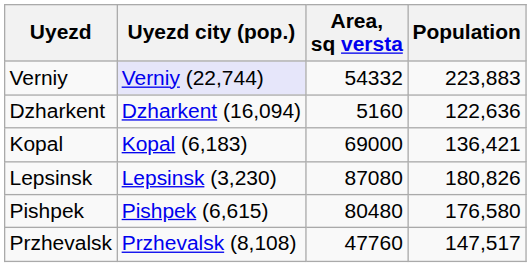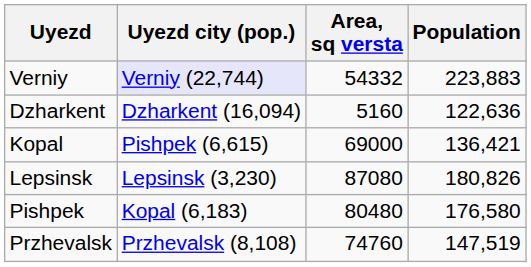 <table class="wikitable">
 <tr>
 <th>Uyezd</th>
 <th>Uyezd city (pop.)</th>
 <th>Area, <br> sq <a href='#'>versta</a></th>
 <th>Population</th>
 </tr>
 <tr>
 <td>Verniy</td>
 <td style="background: lavender;"><a href='#'>Verniy</a> (22,744)</td>
 <td style="text-align:right">54332</td>
 <td style="text-align:right">223,883</td>
 </tr>
 <tr>
 <td>Dzharkent</td>
 <td><a href='#'>Dzharkent</a> (16,094)</td>
 <td style="text-align:right">5160</td>
 <td style="text-align:right">122,636</td>
 </tr>
 <tr>
 <td>Kopal</td>
-<td><a href='#'>Kopal</a> (6,183)</td>
+<td><a href='#'>Pishpek</a> (6,615)</td>
 <td style="text-align:right">69000</td>
 <td style="text-align:right">136,421</td>
 </tr>
 <tr>
 <td>Lepsinsk</td>
 <td><a href='#'>Lepsinsk</a> (3,230)</td>
 <td style="text-align:right">87080</td>
 <td style="text-align:right">180,826</td>
 </tr>
 <tr>
 <td>Pishpek</td>
-<td><a href='#'>Pishpek</a> (6,615)</td>
+<td><a href='#'>Kopal</a> (6,183)</td>
 <td style="text-align:right">80480</td>
 <td style="text-align:right">176,580</td>
 </tr>
 <tr>
 <td>Przhevalsk</td>
 <td><a href='#'>Przhevalsk</a> (8,108)</td>
-<td style="text-align:right">47760</td>
-<td style="text-align:right">147,517</td>
+<td style="text-align:right">74760</td>
+<td style="text-align:right">147,519</td>
 </tr>
 </table>
